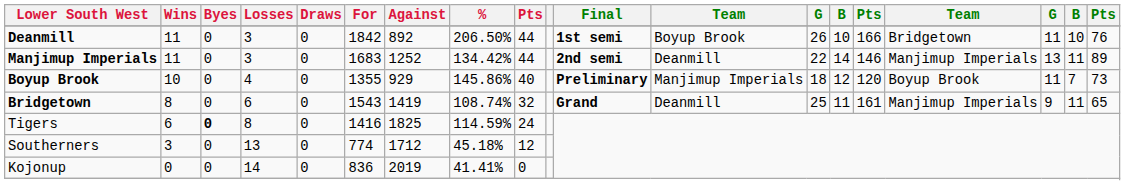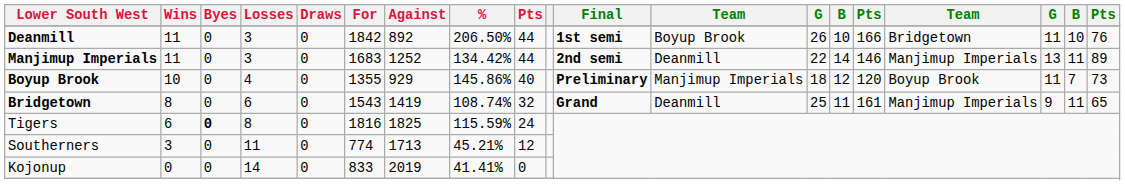 <table style="font-size: 85%; text-align: left;" class="wikitable">
 <tr>
 <th style="color:crimson">Lower South West</th>
 <th style="color:crimson">Wins</th>
 <th style="color:crimson">Byes</th>
 <th style="color:crimson">Losses</th>
 <th style="color:crimson">Draws</th>
 <th style="color:crimson">For</th>
 <th style="color:crimson">Against</th>
 <th style="color:crimson">%</th>
 <th style="color:crimson">Pts</th>
 <th></th>
 <th style="color:green">Final</th>
 <th style="color:green">Team</th>
 <th style="color:green">G</th>
 <th style="color:green">B</th>
 <th style="color:green">Pts</th>
 <th style="color:green">Team</th>
 <th style="color:green">G</th>
 <th style="color:green">B</th>
 <th style="color:green">Pts</th>
 </tr>
 <tr>
 </tr>
 <tr>
 </tr>
 <tr>
 <td><strong>	Deanmill	</strong></td>
 <td>11</td>
 <td>0</td>
 <td>3</td>
 <td>0</td>
 <td>1842</td>
 <td>892</td>
 <td>206.50%</td>
 <td>44</td>
 <td></td>
 <td><strong>1st semi</strong></td>
 <td>Boyup Brook</td>
 <td>26</td>
 <td>10</td>
 <td>166</td>
 <td>Bridgetown</td>
 <td>11</td>
 <td>10</td>
 <td>76</td>
 </tr>
 <tr>
 <td><strong>	Manjimup Imperials	</strong></td>
 <td>11</td>
 <td>0</td>
 <td>3</td>
 <td>0</td>
 <td>1683</td>
 <td>1252</td>
 <td>134.42%</td>
 <td>44</td>
 <td></td>
 <td><strong>2nd semi</strong></td>
 <td>Deanmill</td>
 <td>22</td>
 <td>14</td>
 <td>146</td>
 <td>Manjimup Imperials</td>
 <td>13</td>
 <td>11</td>
 <td>89</td>
 </tr>
 <tr>
 <td><strong>	Boyup Brook	</strong></td>
 <td>10</td>
 <td>0</td>
 <td>4</td>
 <td>0</td>
 <td>1355</td>
 <td>929</td>
 <td>145.86%</td>
 <td>40</td>
 <td></td>
 <td><strong>Preliminary</strong></td>
 <td>Manjimup Imperials</td>
 <td>18</td>
 <td>12</td>
 <td>120</td>
 <td>Boyup Brook</td>
 <td>11</td>
 <td>7</td>
 <td>73</td>
 </tr>
 <tr>
 <td><strong>	Bridgetown	</strong></td>
 <td>8</td>
 <td>0</td>
 <td>6</td>
 <td>0</td>
 <td>1543</td>
 <td>1419</td>
 <td>108.74%</td>
 <td>32</td>
 <td></td>
 <td><strong>Grand</strong></td>
 <td>Deanmill</td>
 <td>25</td>
 <td>11</td>
 <td>161</td>
 <td>Manjimup Imperials</td>
 <td>9</td>
 <td>11</td>
 <td>65</td>
 </tr>
 <tr>
 <td>Tigers</td>
 <td>6</td>
 <td><strong>0</strong></td>
 <td>8</td>
 <td>0</td>
-<td>1416</td>
+<td>1816</td>
 <td>1825</td>
-<td>114.59%</td>
+<td>115.59%</td>
 <td>24</td>
 <td></td>
 </tr>
 <tr>
 <td>Southerners</td>
 <td>3</td>
 <td>0</td>
-<td>13</td>
+<td>11</td>
 <td>0</td>
 <td>774</td>
-<td>1712</td>
-<td>45.18%</td>
+<td>1713</td>
+<td>45.21%</td>
 <td>12</td>
 <td></td>
 </tr>
 <tr>
 <td>Kojonup</td>
 <td>0</td>
 <td>0</td>
 <td>14</td>
 <td>0</td>
-<td>836</td>
+<td>833</td>
 <td>2019</td>
 <td>41.41%</td>
 <td>0</td>
 <td></td>
 </tr>
 <tr>
 </tr>
 </table>
